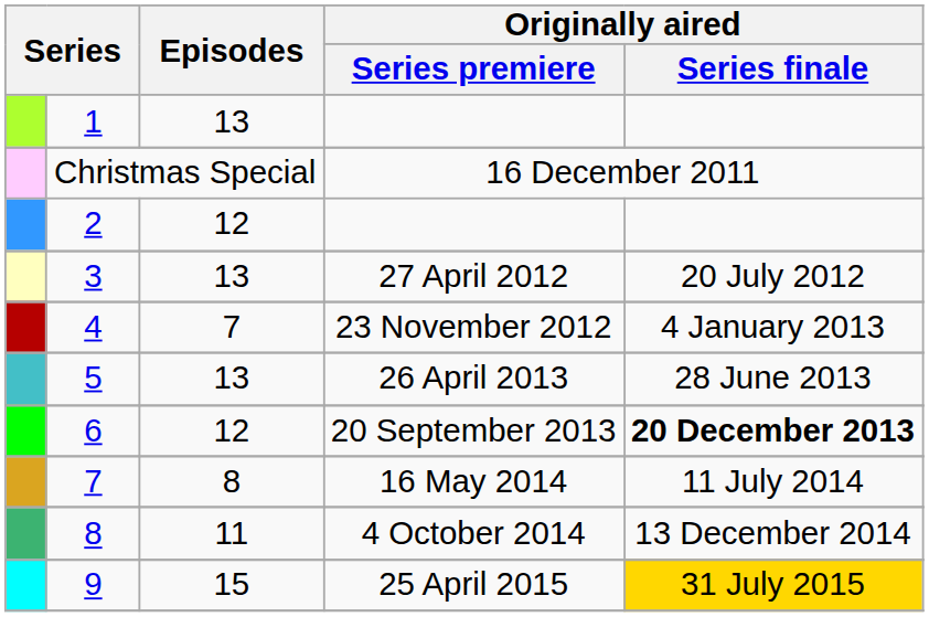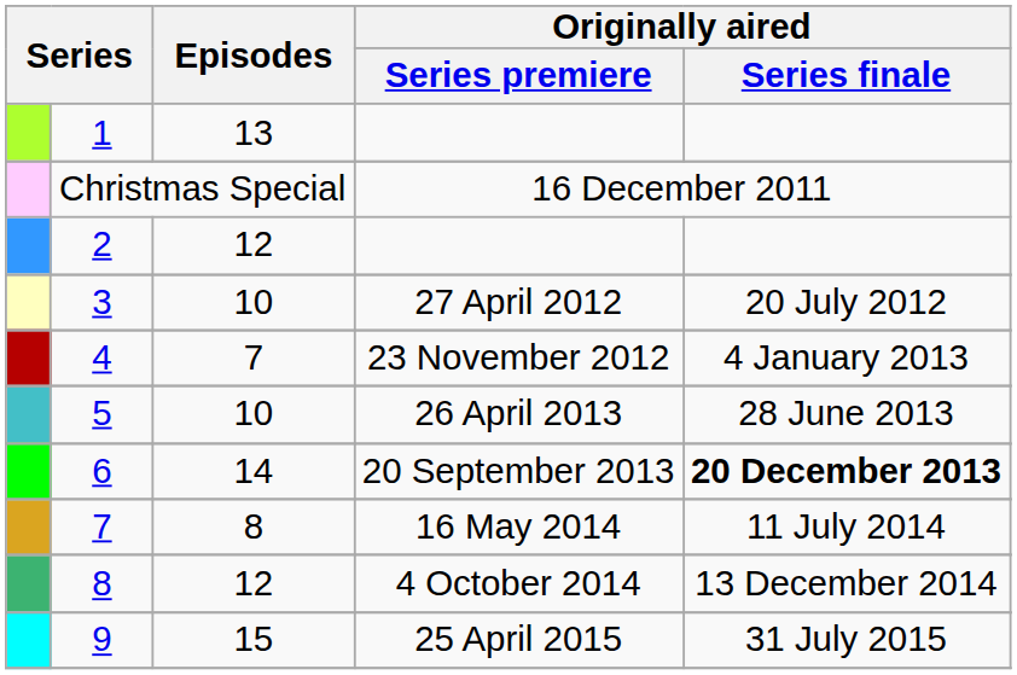 <table class="wikitable plainrowheaders" style="text-align:center;">
 <tr>
 <th scope="col" style="padding:0 8px;" rowspan="2" colspan="2">Series</th>
 <th scope="col" style="padding:0 8px;" rowspan="2">Episodes</th>
 <th scope="col" style="padding:0 80px;" colspan="2">Originally aired</th>
 </tr>
 <tr>
 <th scope="col"><a href='#'>Series premiere</a></th>
 <th scope="col"><a href='#'>Series finale</a></th>
 </tr>
 <tr>
 <td style="background:#ADFF2F; text-align:center;"></td>
 <td style="text-align:center;"><a href='#'>1</a></td>
 <td style="text-align:center;">13</td>
 <td style="text-align:center;"></td>
 <td style="text-align:center;"></td>
 </tr>
 <tr | style="background:#696; text-align:center;"|>
 </tr>
 <tr>
 <td scope="row" style="background:#FFCCFF; color:#100;"></td>
 <td colspan="2">Christmas Special</td>
 <td colspan="2">16 December 2011</td>
 </tr>
 <tr>
 <td style="background:#3198FF; text-align:center;"></td>
 <td style="text-align:center;"><a href='#'>2</a></td>
 <td style="text-align:center;">12</td>
 <td style="text-align:center;"></td>
 <td style="text-align:center;"></td>
 </tr>
 <tr | style="background:#333333; text-align:center;"|>
 </tr>
 <tr>
 <td style="background:#ffffbf; text-align:center;"></td>
 <td style="text-align:center;"><a href='#'>3</a></td>
-<td style="text-align:center;">13</td>
+<td style="text-align:center;">10</td>
 <td style="text-align:center;">27 April 2012</td>
 <td style="text-align:center;">20 July 2012</td>
 </tr>
 <tr | style="background:#333333; text-align:center;"|>
 </tr>
 <tr>
 <td style="background:#B60000; text-align:center;"></td>
 <td style="text-align:center;"><a href='#'>4</a></td>
 <td style="text-align:center;">7</td>
 <td style="text-align:center;">23 November 2012</td>
 <td style="text-align:center;">4 January 2013</td>
 </tr>
 <tr | style="background:#333333; text-align:center;"|>
 </tr>
 <tr>
 <td style="background:#43BFC7; text-align:center;"></td>
 <td style="text-align:center;"><a href='#'>5</a></td>
-<td style="text-align:center;">13</td>
+<td style="text-align:center;">10</td>
 <td style="text-align:center;">26 April 2013</td>
 <td style="text-align:center;">28 June 2013</td>
 </tr>
 <tr | style="background:#333333; text-align:center;"|>
 </tr>
 <tr>
 <td style="background:#00FF00; text-align:center;"></td>
 <td style="text-align:center;"><a href='#'>6</a></td>
-<td style="text-align:center;">12</td>
+<td style="text-align:center;">14</td>
 <td style="text-align:center;">20 September 2013</td>
 <td style="text-align:center;"><strong>20 December 2013</strong></td>
 </tr>
 <tr | style="background:#333333; text-align:center;"|>
 </tr>
 <tr>
 <td style="background:#DAA520; text-align:center;"></td>
 <td style="text-align:center;"><a href='#'>7</a></td>
 <td style="text-align:center;">8</td>
 <td style="text-align:center;">16 May 2014</td>
 <td style="text-align:center;">11 July 2014</td>
 </tr>
 <tr | style="background:#333333; text-align:center;"|>
 </tr>
 <tr>
 <td style="background:#3CB371; text-align:center;"></td>
 <td style="text-align:center;"><a href='#'>8</a></td>
-<td style="text-align:center;">11</td>
+<td style="text-align:center;">12</td>
 <td style="text-align:center;">4 October 2014</td>
 <td style="text-align:center;">13 December 2014</td>
 </tr>
 <tr | style="background:#333333; text-align:center;"|>
 </tr>
 <tr>
 <td style="background:#00FFFF; text-align:center;"></td>
 <td style="text-align:center;"><a href='#'>9</a></td>
 <td style="text-align:center;">15</td>
 <td style="text-align:center;">25 April 2015</td>
-<td style="background: gold; text-align:center;">31 July 2015</td>
+<td style="text-align:center;">31 July 2015</td>
 </tr>
 <tr | style="background:#333333; text-align:center;"|>
 </tr>
 </table>
